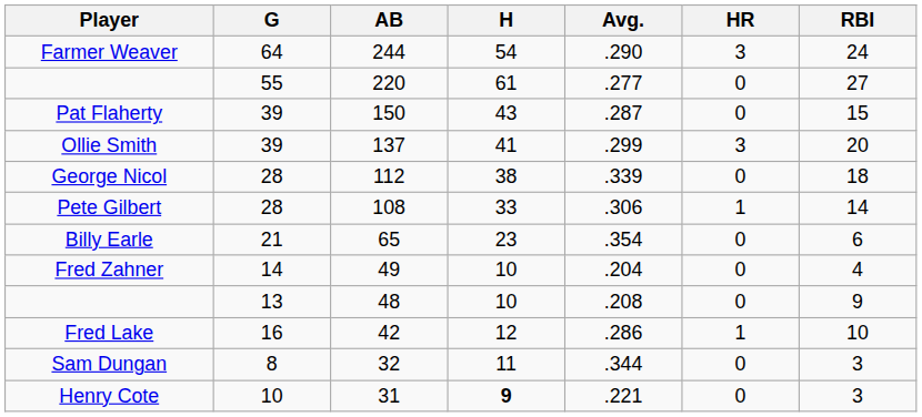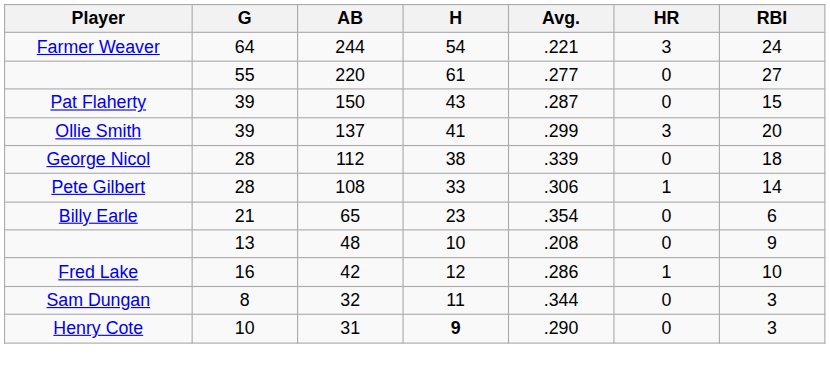 <table class="wikitable sortable">
 <tr>
 <th bgcolor="#DDDDFF" width="16%">Player</th>
 <th bgcolor="#DDDDFF" width="9%">G</th>
 <th bgcolor="#DDDDFF" width="9%">AB</th>
 <th bgcolor="#DDDDFF" width="9%">H</th>
 <th bgcolor="#DDDDFF" width="9%">Avg.</th>
 <th bgcolor="#DDDDFF" width="9%">HR</th>
 <th bgcolor="#DDDDFF" width="9%">RBI</th>
 </tr>
 <tr align="center">
 <td><a href='#'>Farmer Weaver</a></td>
 <td>64</td>
 <td>244</td>
 <td>54</td>
-<td>.290</td>
+<td>.221</td>
 <td>3</td>
 <td>24</td>
 </tr>
 <tr align=center>
 <td></td>
 <td>55</td>
 <td>220</td>
 <td>61</td>
 <td>.277</td>
 <td>0</td>
 <td>27</td>
 </tr>
 <tr align="center">
 <td><a href='#'>Pat Flaherty</a></td>
 <td>39</td>
 <td>150</td>
 <td>43</td>
 <td>.287</td>
 <td>0</td>
 <td>15</td>
 </tr>
 <tr align=center>
 <td><a href='#'>Ollie Smith</a></td>
 <td>39</td>
 <td>137</td>
 <td>41</td>
 <td>.299</td>
 <td>3</td>
 <td>20</td>
 </tr>
 <tr align=center>
 <td><a href='#'>George Nicol</a></td>
 <td>28</td>
 <td>112</td>
 <td>38</td>
 <td>.339</td>
 <td>0</td>
 <td>18</td>
 </tr>
 <tr align=center>
 <td><a href='#'>Pete Gilbert</a></td>
 <td>28</td>
 <td>108</td>
 <td>33</td>
 <td>.306</td>
 <td>1</td>
 <td>14</td>
 </tr>
 <tr align="center">
 <td><a href='#'>Billy Earle</a></td>
 <td>21</td>
 <td>65</td>
 <td>23</td>
 <td>.354</td>
 <td>0</td>
 <td>6</td>
 </tr>
 <tr align=center>
-<td><a href='#'>Fred Zahner</a></td>
-<td>14</td>
-<td>49</td>
-<td>10</td>
-<td>.204</td>
-<td>0</td>
-<td>4</td>
-</tr>
-<tr align=center>
 <td></td>
 <td>13</td>
 <td>48</td>
 <td>10</td>
 <td>.208</td>
 <td>0</td>
 <td>9</td>
 </tr>
 <tr align="center">
 <td><a href='#'>Fred Lake</a></td>
 <td>16</td>
 <td>42</td>
 <td>12</td>
 <td>.286</td>
 <td>1</td>
 <td>10</td>
 </tr>
 <tr align=center>
 <td><a href='#'>Sam Dungan</a></td>
 <td>8</td>
 <td>32</td>
 <td>11</td>
 <td>.344</td>
 <td>0</td>
 <td>3</td>
 </tr>
 <tr align=center>
 <td><a href='#'>Henry Cote</a></td>
 <td>10</td>
 <td>31</td>
 <td><strong>9</strong></td>
-<td>.221</td>
+<td>.290</td>
 <td>0</td>
 <td>3</td>
 </tr>
 </table>
